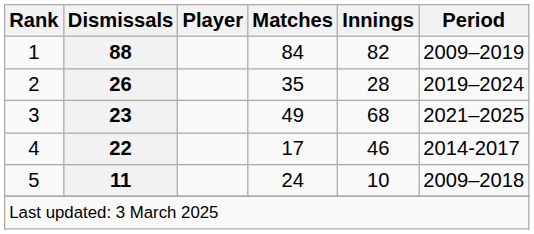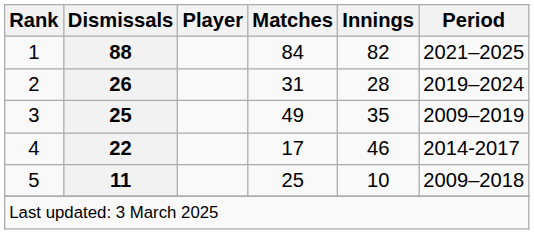 <table class="wikitable plainrowheaders sortable">
 <tr>
 <th scope=col>Rank</th>
 <th scope=col>Dismissals</th>
 <th scope=col>Player</th>
 <th scope=col>Matches</th>
 <th scope=col>Innings</th>
 <th scope=col>Period</th>
 </tr>
 <tr>
 <td align=center>1</td>
 <th scope=row style=text-align:center;>88</th>
 <td></td>
 <td align=center>84</td>
 <td align=center>82</td>
-<td>2009–2019</td>
+<td>2021–2025</td>
 </tr>
 <tr>
 <td align="center">2</td>
 <th scope="row" style="text-align:center;">26</th>
 <td></td>
-<td align="center">35</td>
+<td align="center">31</td>
 <td align="center">28</td>
 <td>2019–2024</td>
 </tr>
 <tr>
 <td align=center>3</td>
-<th scope=row style=text-align:center;>23</th>
+<th scope=row style=text-align:center;>25</th>
 <td></td>
 <td align="center">49</td>
-<td align="center">68</td>
-<td>2021–2025</td>
+<td align="center">35</td>
+<td>2009–2019</td>
 </tr>
 <tr>
 <td align=center>4</td>
 <th scope=row style=text-align:center;>22</th>
 <td></td>
 <td align=center>17</td>
 <td align=center>46</td>
 <td>2014-2017</td>
 </tr>
 <tr>
 <td align="center">5</td>
 <th scope="row" style="text-align:center;">11</th>
 <td></td>
-<td align="center">24</td>
+<td align="center">25</td>
 <td align="center">10</td>
 <td>2009–2018</td>
 </tr>
 <tr>
 </tr>
 <tr class=sortbottom>
 <td colspan=6><small>Last updated: 3 March 2025</small></td>
 </tr>
 </table>
